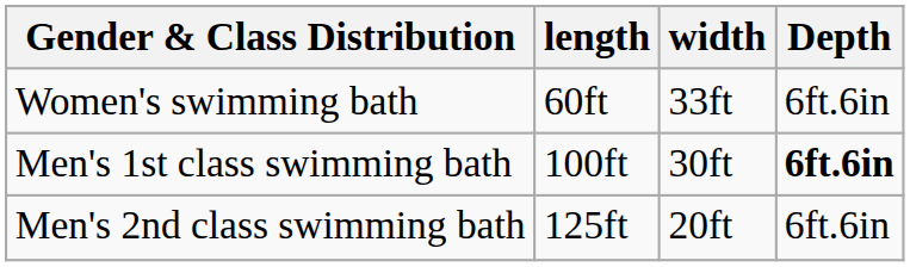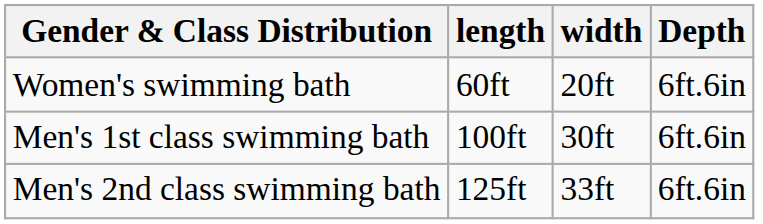 <table class="wikitable">
 <tr>
 <th>Gender & Class Distribution</th>
 <th>length</th>
 <th>width</th>
 <th>Depth</th>
 </tr>
 <tr>
 <td>Women's swimming bath</td>
 <td>60ft</td>
-<td>33ft</td>
+<td>20ft</td>
 <td>6ft.6in</td>
 </tr>
 <tr>
 <td>Men's 1st class swimming bath</td>
 <td>100ft</td>
 <td>30ft</td>
-<td><strong>6ft.6in</strong></td>
+<td>6ft.6in</td>
 </tr>
 <tr>
 <td>Men's 2nd class swimming bath</td>
 <td>125ft</td>
-<td>20ft</td>
+<td>33ft</td>
 <td>6ft.6in</td>
 </tr>
 </table>
